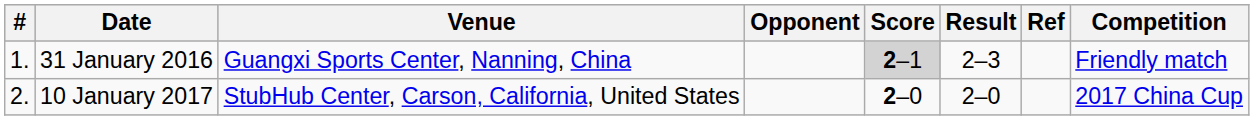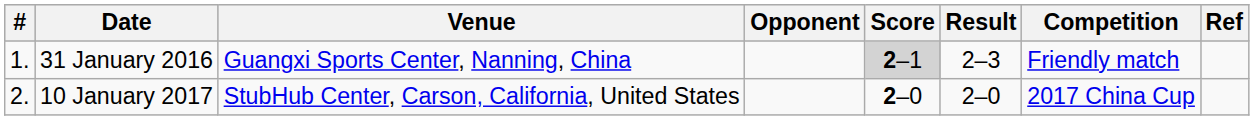 <table class="wikitable" style="text-align: left;">
 <tr bgcolor="#CCCCCC" align="center">
 <th>#</th>
 <th>Date</th>
 <th>Venue</th>
 <th>Opponent</th>
 <th>Score</th>
 <th>Result</th>
+<th>Competition</th>
 <th>Ref</th>
-<th>Competition</th>
 </tr>
 <tr>
 <td>1.</td>
 <td>31 January 2016</td>
 <td><a href='#'>Guangxi Sports Center</a>, <a href='#'>Nanning</a>, <a href='#'>China</a></td>
 <td></td>
 <td align="center" style="background: lightgrey;"><strong>2</strong>–1</td>
 <td align="center">2–3</td>
+<td><a href='#'>Friendly match</a></td>
 <td></td>
-<td><a href='#'>Friendly match</a></td>
 </tr>
 <tr>
 <td>2.</td>
 <td>10 January 2017</td>
 <td><a href='#'>StubHub Center</a>, <a href='#'>Carson, California</a>, United States</td>
 <td></td>
 <td align="center"><strong>2</strong>–0</td>
 <td align="center">2–0</td>
+<td><a href='#'>2017 China Cup</a></td>
 <td></td>
-<td><a href='#'>2017 China Cup</a></td>
 </tr>
 </table>
